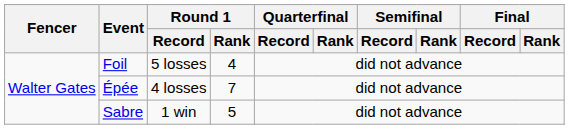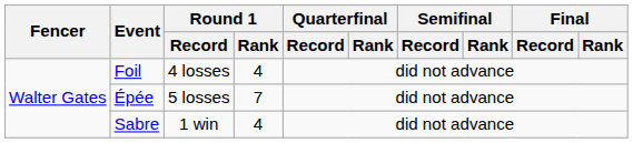 <table class=wikitable style="font-size:90%">
 <tr>
 <th rowspan="2">Fencer</th>
 <th rowspan="2">Event</th>
 <th colspan="2">Round 1</th>
 <th colspan="2">Quarterfinal</th>
 <th colspan="2">Semifinal</th>
 <th colspan="2">Final</th>
 </tr>
 <tr>
 <th>Record</th>
 <th>Rank</th>
 <th>Record</th>
 <th>Rank</th>
 <th>Record</th>
 <th>Rank</th>
 <th>Record</th>
 <th>Rank</th>
 </tr>
 <tr>
 <td rowspan=3><a href='#'>Walter Gates</a></td>
 <td><a href='#'>Foil</a></td>
-<td align=center>5 losses</td>
+<td align=center>4 losses</td>
 <td align=center>4</td>
 <td align=center colspan=6>did not advance</td>
 </tr>
 <tr>
 <td><a href='#'>Épée</a></td>
-<td align=center>4 losses</td>
+<td align=center>5 losses</td>
 <td align=center>7</td>
 <td align=center colspan=6>did not advance</td>
 </tr>
 <tr>
 <td><a href='#'>Sabre</a></td>
 <td align=center>1 win</td>
-<td align=center>5</td>
+<td align=center>4</td>
 <td align=center colspan=6>did not advance</td>
 </tr>
 </table>
